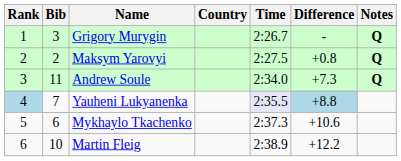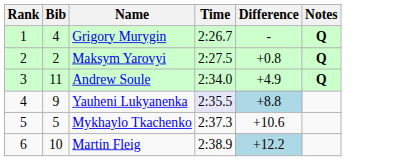 <table class="wikitable sortable" style="text-align:center">
 <tr>
 <th>Rank</th>
 <th>Bib</th>
 <th>Name</th>
-<th>Country</th>
 <th>Time</th>
 <th>Difference</th>
 <th>Notes</th>
 </tr>
 <tr bgcolor=ccffcc>
 <td>1</td>
-<td>3</td>
+<td>4</td>
 <td align=left><a href='#'>Grigory Murygin</a></td>
-<td align=left></td>
 <td>2:26.7</td>
 <td>-</td>
 <td><strong>Q</strong></td>
 </tr>
 <tr bgcolor=ccffcc>
 <td>2</td>
 <td>2</td>
 <td align=left><a href='#'>Maksym Yarovyi</a></td>
-<td align=left></td>
 <td>2:27.5</td>
 <td>+0.8</td>
 <td><strong>Q</strong></td>
 </tr>
 <tr bgcolor=ccffcc>
 <td>3</td>
 <td>11</td>
 <td align=left><a href='#'>Andrew Soule</a></td>
-<td align=left></td>
 <td>2:34.0</td>
-<td>+7.3</td>
+<td>+4.9</td>
 <td><strong>Q</strong></td>
 </tr>
 <tr>
-<td style="background: lightblue;">4</td>
-<td>7</td>
+<td>4</td>
+<td>9</td>
 <td align=left><a href='#'>Yauheni Lukyanenka</a></td>
-<td align=left></td>
 <td style="background: lavender;">2:35.5</td>
 <td style="background: lightblue;">+8.8</td>
 <td></td>
 </tr>
 <tr>
 <td>5</td>
-<td>6</td>
+<td>5</td>
 <td align=left><a href='#'>Mykhaylo Tkachenko</a></td>
-<td align=left></td>
 <td>2:37.3</td>
 <td>+10.6</td>
 <td></td>
 </tr>
 <tr>
 <td>6</td>
 <td>10</td>
 <td align=left><a href='#'>Martin Fleig</a></td>
-<td align=left></td>
 <td>2:38.9</td>
-<td>+12.2</td>
+<td style="background: lightblue;">+12.2</td>
 <td></td>
 </tr>
 </table>
